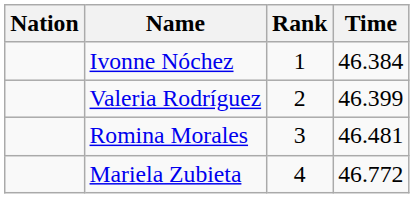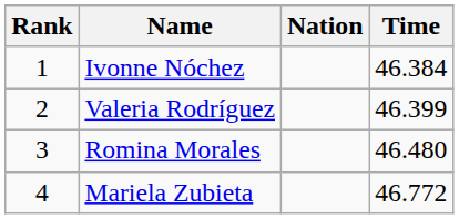 <table class="wikitable sortable">
 <tr>
+<th>Rank</th>
+<th>Name</th>
 <th>Nation</th>
-<th>Name</th>
-<th>Rank</th>
 <th>Time</th>
 </tr>
 <tr>
+<td align="center">1</td>
+<td><a href='#'>Ivonne Nóchez</a></td>
 <td></td>
-<td><a href='#'>Ivonne Nóchez</a></td>
-<td align="center">1</td>
 <td align="center">46.384</td>
 </tr>
 <tr>
+<td align="center">2</td>
+<td><a href='#'>Valeria Rodríguez</a></td>
 <td></td>
-<td><a href='#'>Valeria Rodríguez</a></td>
-<td align="center">2</td>
 <td align="center">46.399</td>
 </tr>
 <tr>
+<td align="center">3</td>
+<td><a href='#'>Romina Morales</a></td>
 <td></td>
-<td><a href='#'>Romina Morales</a></td>
-<td align="center">3</td>
-<td align="center">46.481</td>
+<td align="center">46.480</td>
 </tr>
 <tr>
+<td align="center">4</td>
+<td><a href='#'>Mariela Zubieta</a></td>
 <td></td>
-<td><a href='#'>Mariela Zubieta</a></td>
-<td align="center">4</td>
 <td align="center">46.772</td>
 </tr>
 </table>
